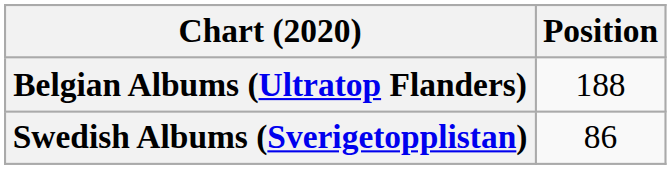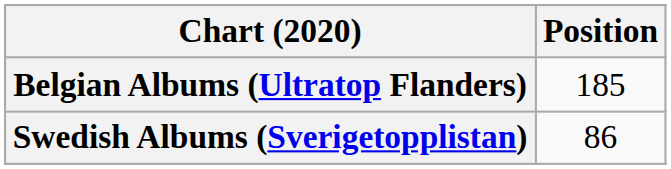 <table class="wikitable sortable plainrowheaders" style="text-align:center">
 <tr>
 <th scope="col">Chart (2020)</th>
 <th scope="col">Position</th>
 </tr>
 <tr>
 <th scope="row">Belgian Albums (<a href='#'>Ultratop</a> Flanders)</th>
-<td>188</td>
+<td>185</td>
 </tr>
 <tr>
 <th scope="row">Swedish Albums (<a href='#'>Sverigetopplistan</a>)</th>
 <td>86</td>
 </tr>
 </table>
